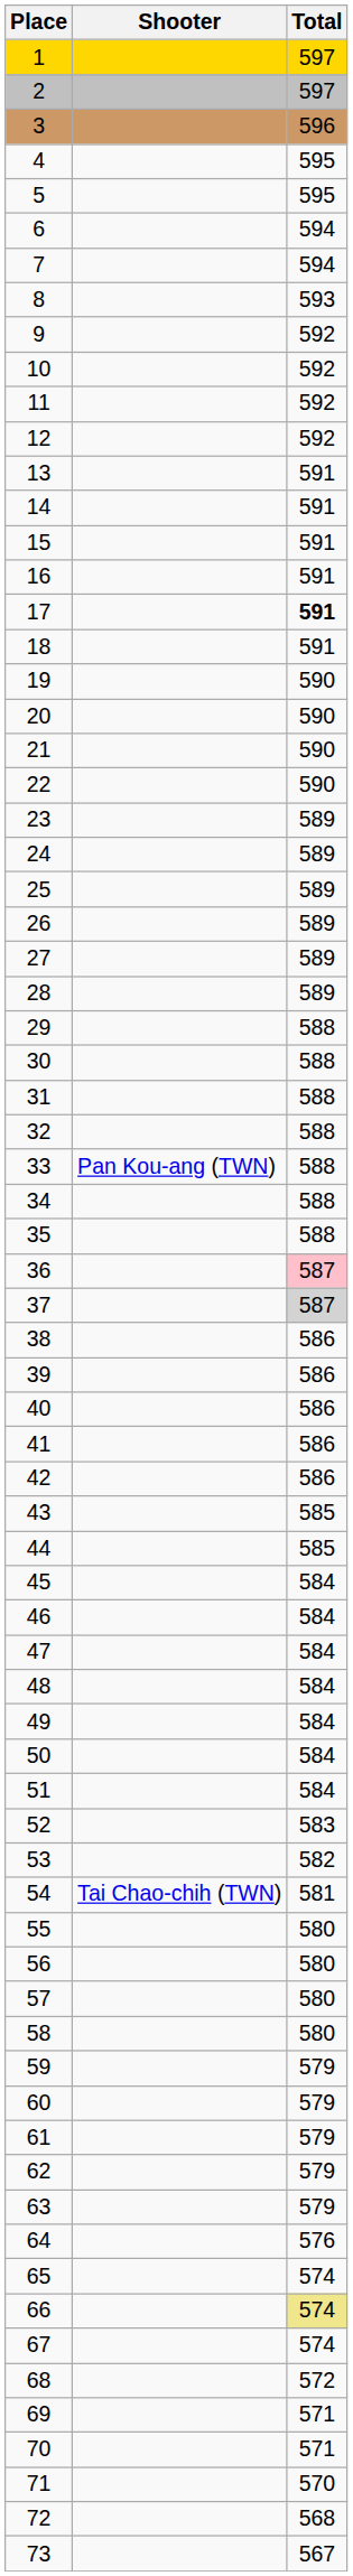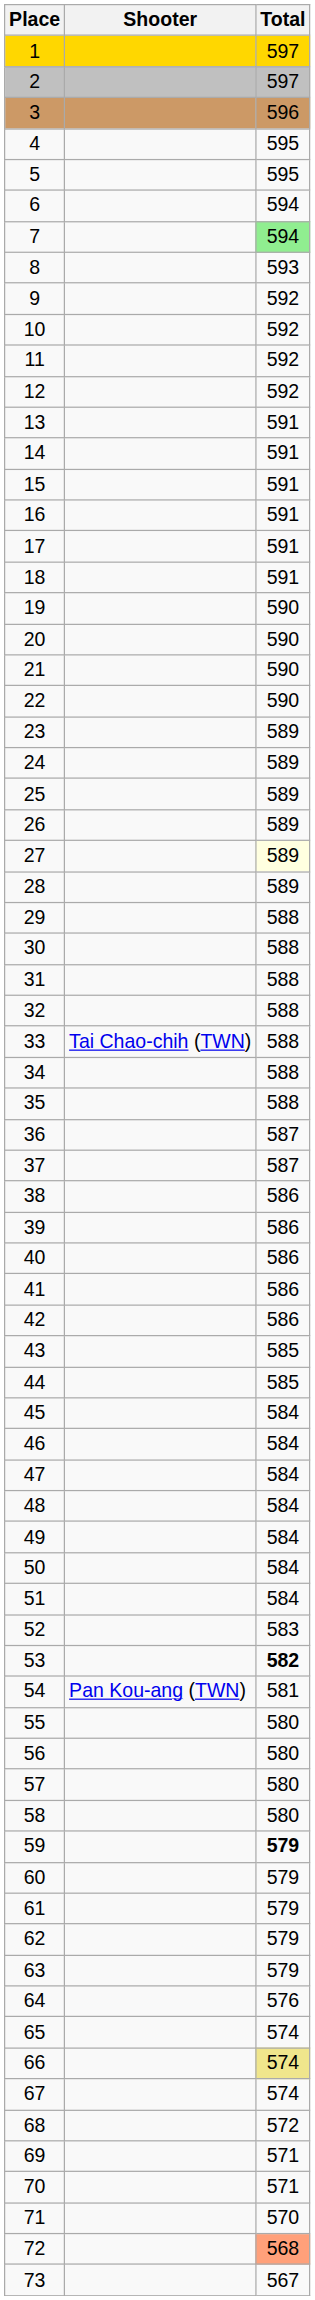 <table class=wikitable style="text-align:center">
 <tr>
 <th>Place</th>
 <th>Shooter</th>
 <th>Total</th>
 </tr>
 <tr align=center bgcolor=gold>
 <td>1</td>
 <td align=left></td>
 <td>597</td>
 </tr>
 <tr align=center bgcolor=silver>
 <td>2</td>
 <td align=left></td>
 <td>597</td>
 </tr>
 <tr align=center bgcolor=cc9966>
 <td>3</td>
 <td align=left></td>
 <td>596</td>
 </tr>
 <tr>
 <td>4</td>
 <td align=left></td>
 <td>595</td>
 </tr>
 <tr>
 <td>5</td>
 <td align=left></td>
 <td>595</td>
 </tr>
 <tr>
 <td>6</td>
 <td align=left></td>
 <td>594</td>
 </tr>
 <tr>
 <td>7</td>
 <td align=left></td>
-<td>594</td>
+<td style="background: lightgreen;">594</td>
 </tr>
 <tr>
 <td>8</td>
 <td align=left></td>
 <td>593</td>
 </tr>
 <tr>
 <td>9</td>
 <td align=left></td>
 <td>592</td>
 </tr>
 <tr>
 <td>10</td>
 <td align=left></td>
 <td>592</td>
 </tr>
 <tr>
 <td>11</td>
 <td align=left></td>
 <td>592</td>
 </tr>
 <tr>
 <td>12</td>
 <td align=left></td>
 <td>592</td>
 </tr>
 <tr>
 <td>13</td>
 <td align=left></td>
 <td>591</td>
 </tr>
 <tr>
 <td>14</td>
 <td align=left></td>
 <td>591</td>
 </tr>
 <tr>
 <td>15</td>
 <td align=left></td>
 <td>591</td>
 </tr>
 <tr>
 <td>16</td>
 <td align=left></td>
 <td>591</td>
 </tr>
 <tr>
 <td>17</td>
 <td align=left></td>
-<td><strong>591</strong></td>
+<td>591</td>
 </tr>
 <tr>
 <td>18</td>
 <td align=left></td>
 <td>591</td>
 </tr>
 <tr>
 <td>19</td>
 <td align=left></td>
 <td>590</td>
 </tr>
 <tr>
 <td>20</td>
 <td align=left></td>
 <td>590</td>
 </tr>
 <tr>
 <td>21</td>
 <td align=left></td>
 <td>590</td>
 </tr>
 <tr>
 <td>22</td>
 <td align=left></td>
 <td>590</td>
 </tr>
 <tr>
 <td>23</td>
 <td align=left></td>
 <td>589</td>
 </tr>
 <tr>
 <td>24</td>
 <td align=left></td>
 <td>589</td>
 </tr>
 <tr>
 <td>25</td>
 <td align=left></td>
 <td>589</td>
 </tr>
 <tr>
 <td>26</td>
 <td align=left></td>
 <td>589</td>
 </tr>
 <tr>
 <td>27</td>
 <td align=left></td>
-<td>589</td>
+<td style="background: lightyellow;">589</td>
 </tr>
 <tr>
 <td>28</td>
 <td align=left></td>
 <td>589</td>
 </tr>
 <tr>
 <td>29</td>
 <td align=left></td>
 <td>588</td>
 </tr>
 <tr>
 <td>30</td>
 <td align=left></td>
 <td>588</td>
 </tr>
 <tr>
 <td>31</td>
 <td align=left></td>
 <td>588</td>
 </tr>
 <tr>
 <td>32</td>
 <td align=left></td>
 <td>588</td>
 </tr>
 <tr>
 <td>33</td>
-<td align=left> <a href='#'>Pan Kou-ang</a> (<a href='#'>TWN</a>)</td>
+<td align=left> <a href='#'>Tai Chao-chih</a> (<a href='#'>TWN</a>)</td>
 <td>588</td>
 </tr>
 <tr>
 <td>34</td>
 <td align=left></td>
 <td>588</td>
 </tr>
 <tr>
 <td>35</td>
 <td align=left></td>
 <td>588</td>
 </tr>
 <tr>
 <td>36</td>
 <td align=left></td>
-<td style="background: pink;">587</td>
+<td>587</td>
 </tr>
 <tr>
 <td>37</td>
 <td align=left></td>
-<td style="background: lightgrey;">587</td>
+<td>587</td>
 </tr>
 <tr>
 <td>38</td>
 <td align=left></td>
 <td>586</td>
 </tr>
 <tr>
 <td>39</td>
 <td align=left></td>
 <td>586</td>
 </tr>
 <tr>
 <td>40</td>
 <td align=left></td>
 <td>586</td>
 </tr>
 <tr>
 <td>41</td>
 <td align=left></td>
 <td>586</td>
 </tr>
 <tr>
 <td>42</td>
 <td align=left></td>
 <td>586</td>
 </tr>
 <tr>
 <td>43</td>
 <td align=left></td>
 <td>585</td>
 </tr>
 <tr>
 <td>44</td>
 <td align=left></td>
 <td>585</td>
 </tr>
 <tr>
 <td>45</td>
 <td align=left></td>
 <td>584</td>
 </tr>
 <tr>
 <td>46</td>
 <td align=left></td>
 <td>584</td>
 </tr>
 <tr>
 <td>47</td>
 <td align=left></td>
 <td>584</td>
 </tr>
 <tr>
 <td>48</td>
 <td align=left></td>
 <td>584</td>
 </tr>
 <tr>
 <td>49</td>
 <td align=left></td>
 <td>584</td>
 </tr>
 <tr>
 <td>50</td>
 <td align=left></td>
 <td>584</td>
 </tr>
 <tr>
 <td>51</td>
 <td align=left></td>
 <td>584</td>
 </tr>
 <tr>
 <td>52</td>
 <td align=left></td>
 <td>583</td>
 </tr>
 <tr>
 <td>53</td>
 <td align=left></td>
-<td>582</td>
+<td><strong>582</strong></td>
 </tr>
 <tr>
 <td>54</td>
-<td align=left> <a href='#'>Tai Chao-chih</a> (<a href='#'>TWN</a>)</td>
+<td align=left> <a href='#'>Pan Kou-ang</a> (<a href='#'>TWN</a>)</td>
 <td>581</td>
 </tr>
 <tr>
 <td>55</td>
 <td align=left></td>
 <td>580</td>
 </tr>
 <tr>
 <td>56</td>
 <td align=left></td>
 <td>580</td>
 </tr>
 <tr>
 <td>57</td>
 <td align=left></td>
 <td>580</td>
 </tr>
 <tr>
 <td>58</td>
 <td align=left></td>
 <td>580</td>
 </tr>
 <tr>
 <td>59</td>
 <td align=left></td>
-<td>579</td>
+<td><strong>579</strong></td>
 </tr>
 <tr>
 <td>60</td>
 <td align=left></td>
 <td>579</td>
 </tr>
 <tr>
 <td>61</td>
 <td align=left></td>
 <td>579</td>
 </tr>
 <tr>
 <td>62</td>
 <td align=left></td>
 <td>579</td>
 </tr>
 <tr>
 <td>63</td>
 <td align=left></td>
 <td>579</td>
 </tr>
 <tr>
 <td>64</td>
 <td align=left></td>
 <td>576</td>
 </tr>
 <tr>
 <td>65</td>
 <td align=left></td>
 <td>574</td>
 </tr>
 <tr>
 <td>66</td>
 <td align=left></td>
 <td style="background: khaki;">574</td>
 </tr>
 <tr>
 <td>67</td>
 <td align=left></td>
 <td>574</td>
 </tr>
 <tr>
 <td>68</td>
 <td align=left></td>
 <td>572</td>
 </tr>
 <tr>
 <td>69</td>
 <td align=left></td>
 <td>571</td>
 </tr>
 <tr>
 <td>70</td>
 <td align=left></td>
 <td>571</td>
 </tr>
 <tr>
 <td>71</td>
 <td align=left></td>
 <td>570</td>
 </tr>
 <tr>
 <td>72</td>
 <td align=left></td>
-<td>568</td>
+<td style="background: lightsalmon;">568</td>
 </tr>
 <tr>
 <td>73</td>
 <td align=left></td>
 <td>567</td>
 </tr>
 </table>
